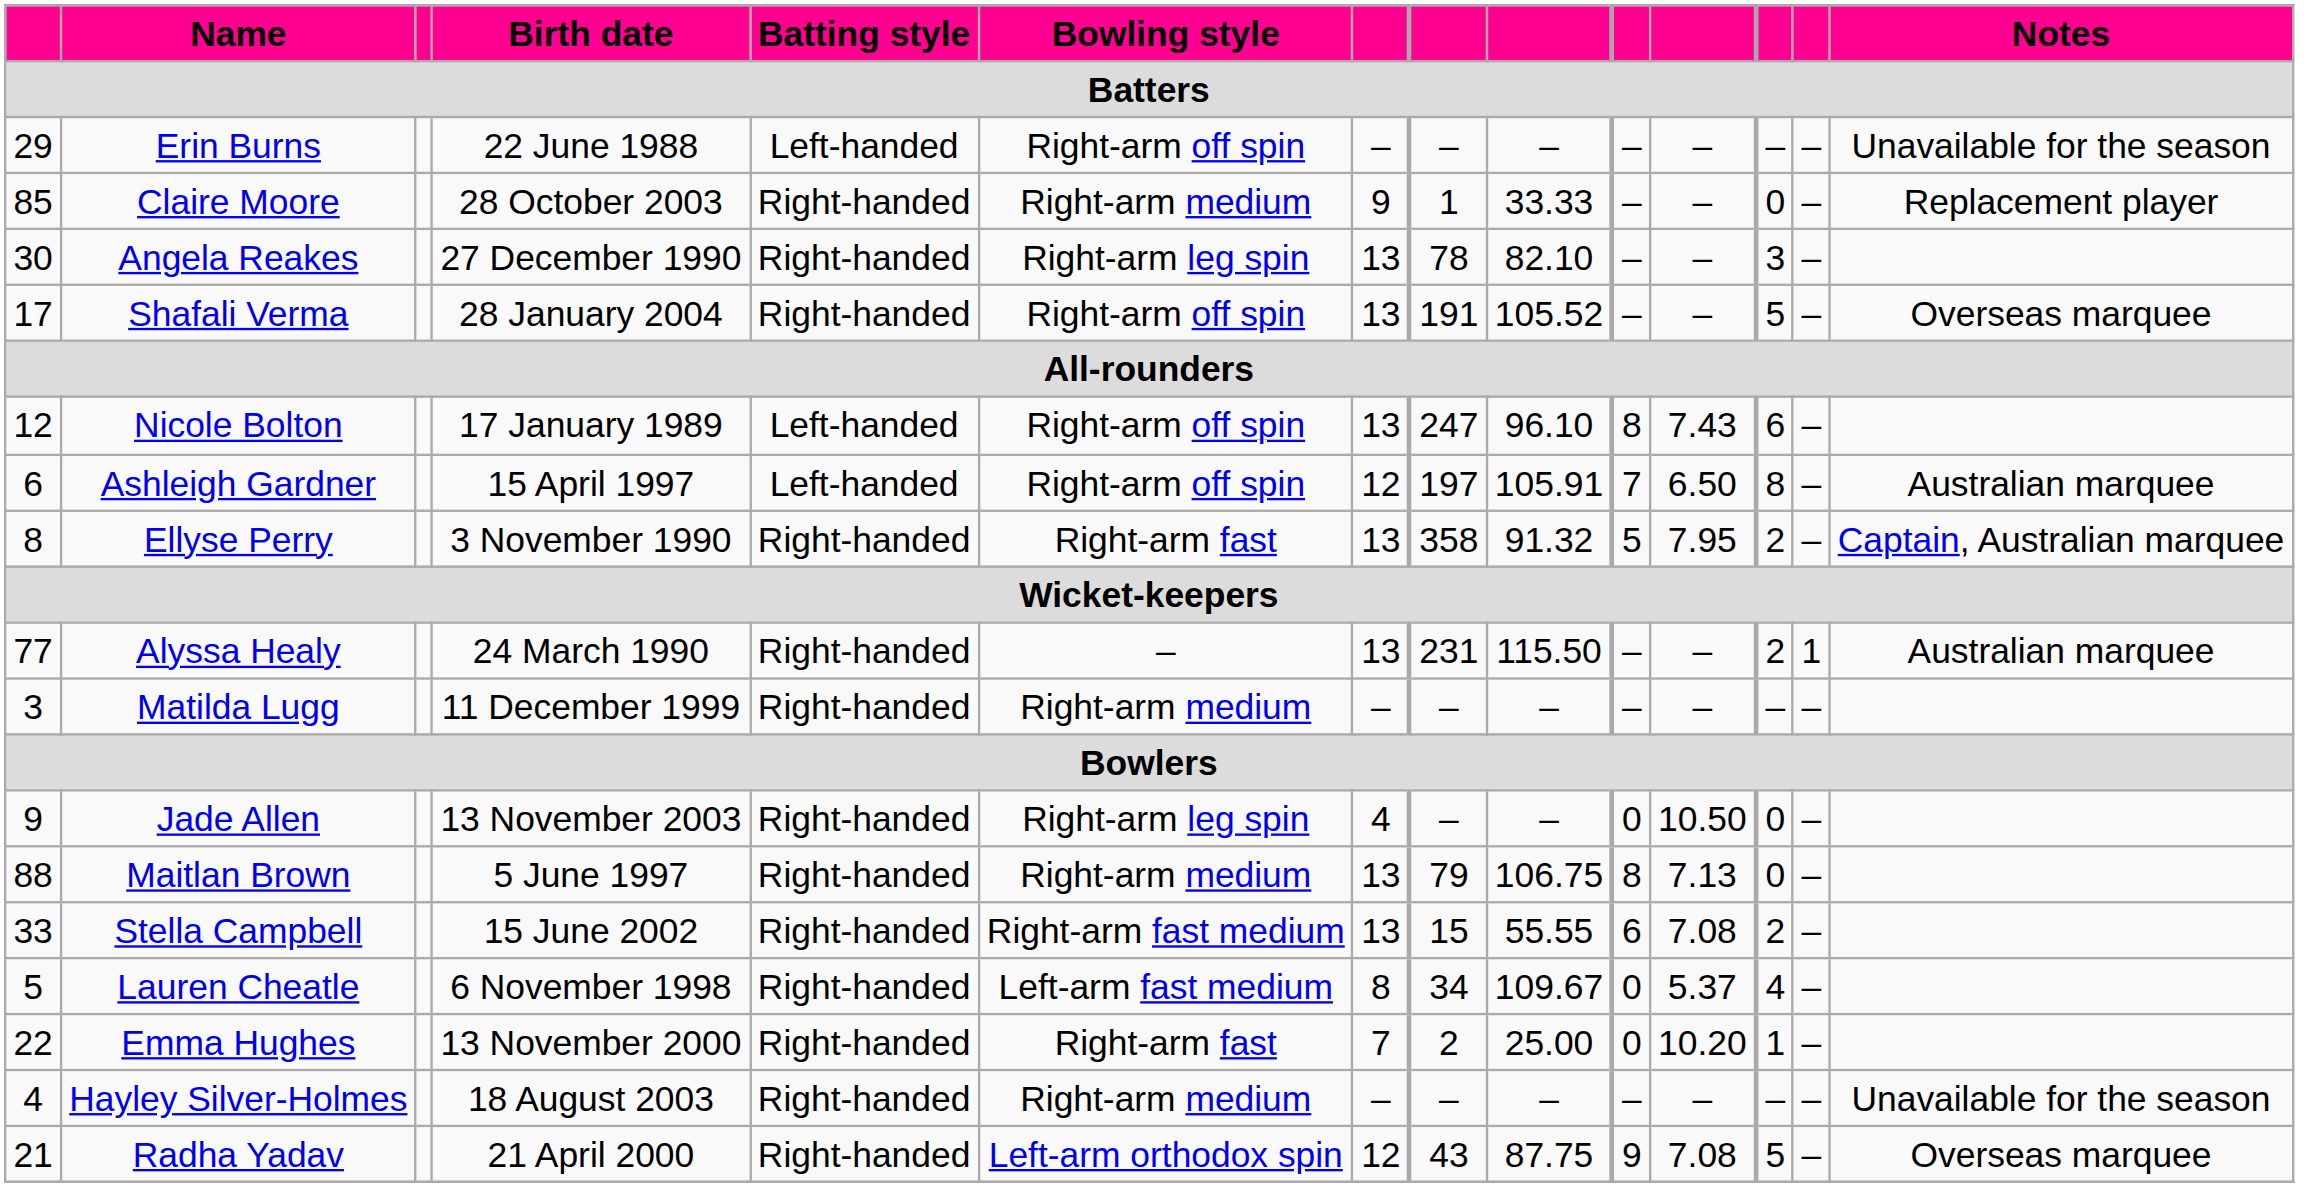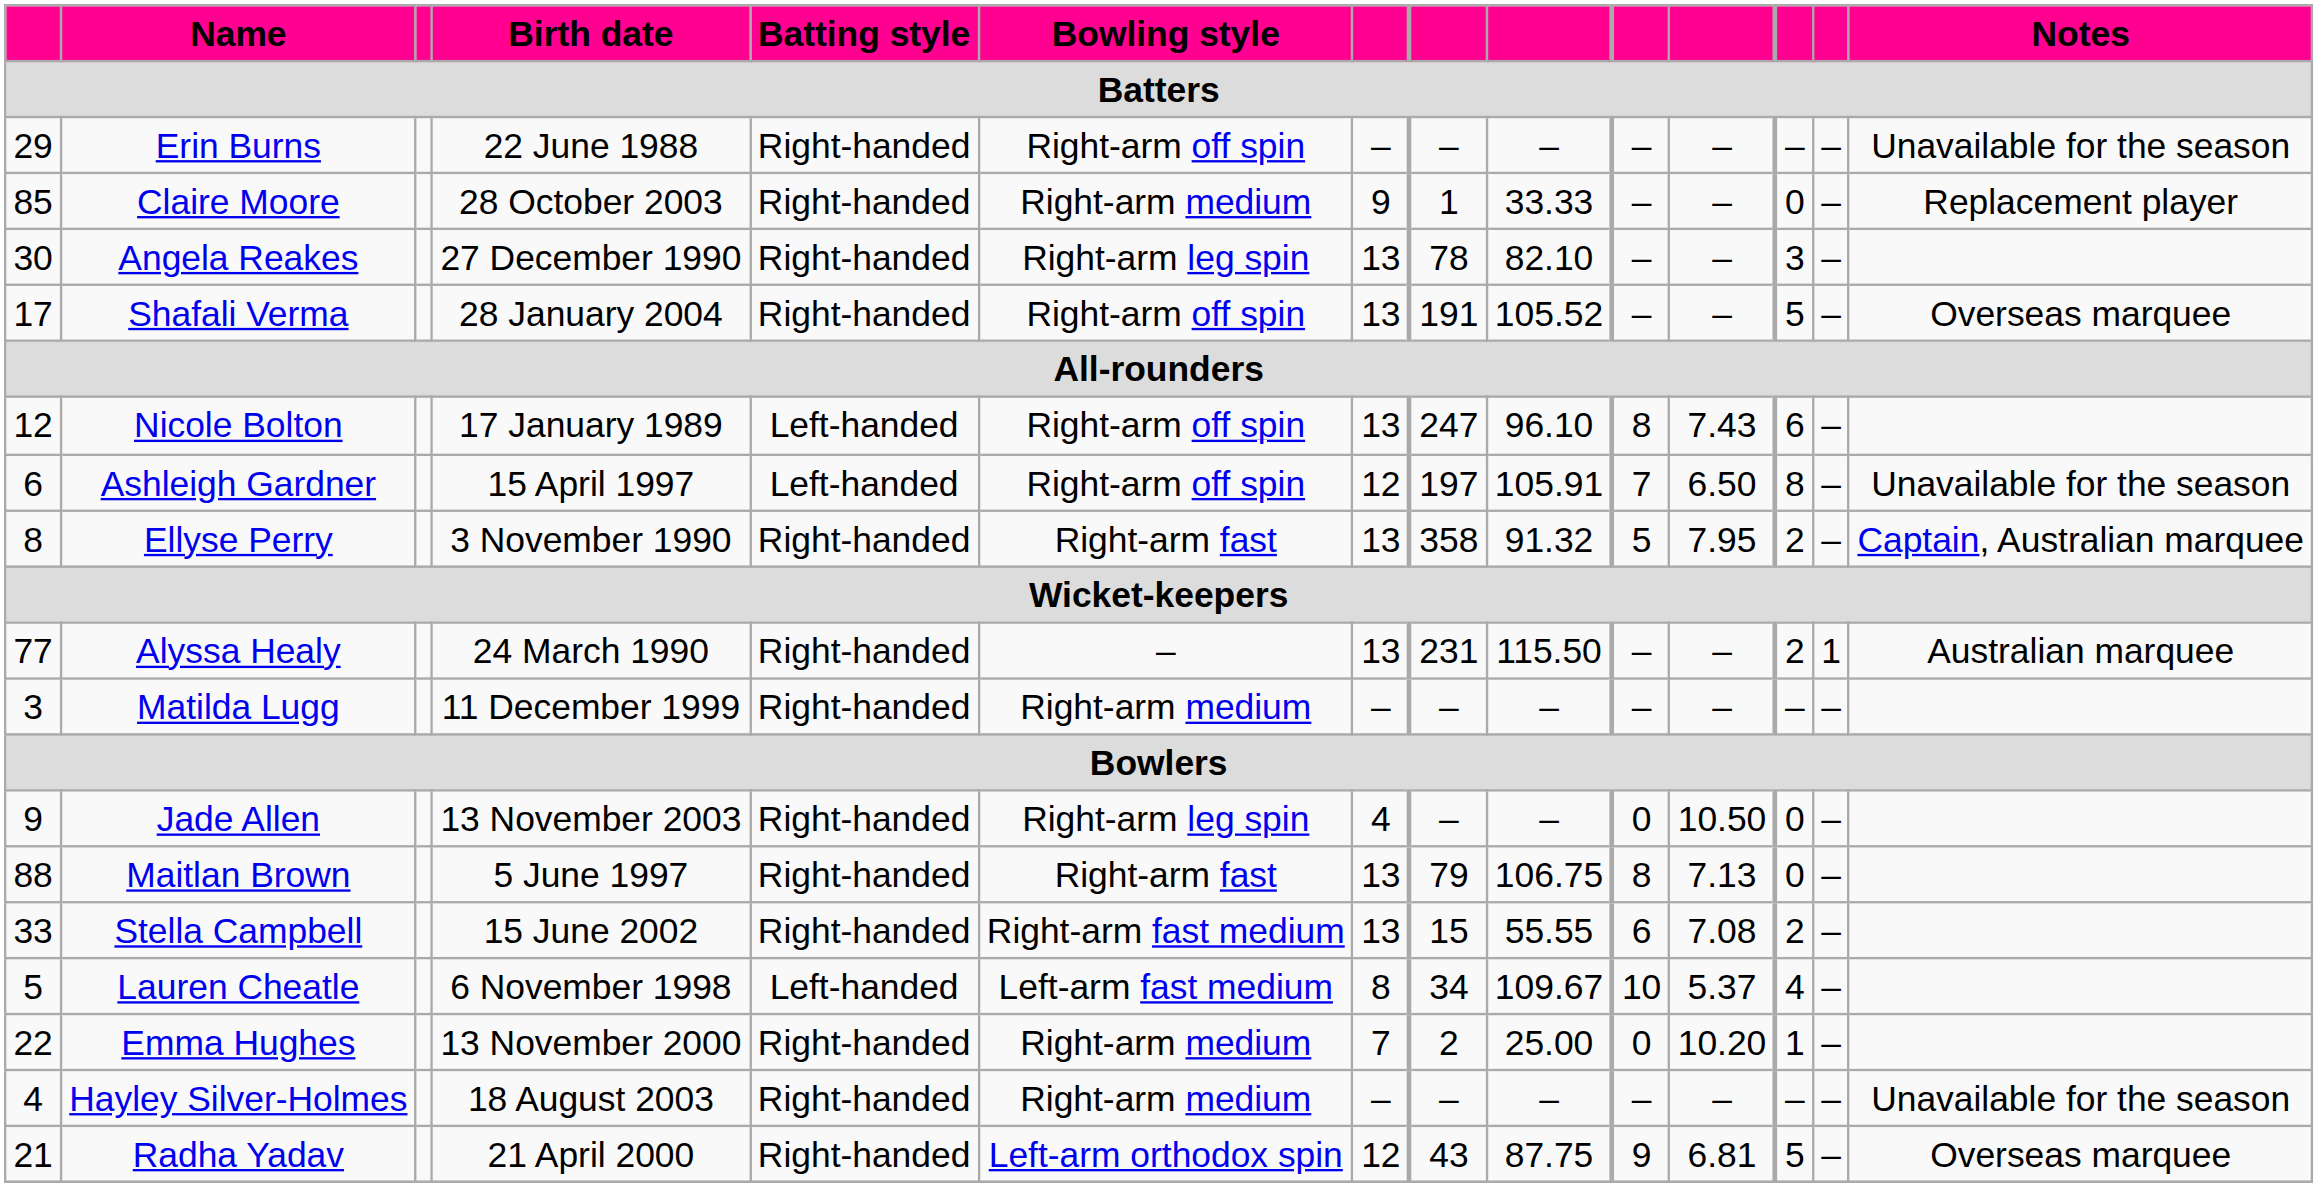 <table class="wikitable" style="font-size:95%;">
 <tr>
 <th style="background:#ff0090; color:black;"></th>
 <th style="background:#ff0090; color:black;">Name</th>
 <th style="background:#ff0090; color:black;"></th>
 <th style="background:#ff0090; color:black;">Birth date</th>
 <th style="background:#ff0090; color:black;">Batting style</th>
 <th style="background:#ff0090; color:black;">Bowling style</th>
 <th style="background:#ff0090; color:black;"></th>
 <th style="background:#ff0090; color:black; border-left-width: 2px;"></th>
 <th style="background:#ff0090; color:black;"></th>
 <th style="background:#ff0090; color:black; border-left-width: 2px;"></th>
 <th style="background:#ff0090; color:black;"></th>
 <th style="background:#ff0090; color:black; border-left-width: 2px;"></th>
 <th style="background:#ff0090; color:black;"></th>
 <th style="background:#ff0090; color:black;">Notes</th>
 </tr>
 <tr>
 <th colspan="14" style="background: #DCDCDC; text-align:center;">Batters</th>
 </tr>
 <tr align="center">
 <td>29</td>
 <td><a href='#'>Erin Burns</a></td>
 <td></td>
 <td>22 June 1988</td>
-<td>Left-handed</td>
+<td>Right-handed</td>
 <td>Right-arm <a href='#'>off spin</a></td>
 <td>–</td>
 <td style="border-left-width: 2px">–</td>
 <td>–</td>
 <td style="border-left-width: 2px">–</td>
 <td>–</td>
 <td style="border-left-width: 2px">–</td>
 <td>–</td>
 <td>Unavailable for the season</td>
 </tr>
 <tr align="center">
 <td>85</td>
 <td><a href='#'>Claire Moore</a></td>
 <td></td>
 <td>28 October 2003</td>
 <td>Right-handed</td>
 <td>Right-arm <a href='#'>medium</a></td>
 <td>9</td>
 <td style="border-left-width: 2px">1</td>
 <td>33.33</td>
 <td style="border-left-width: 2px">–</td>
 <td>–</td>
 <td style="border-left-width: 2px">0</td>
 <td>–</td>
 <td>Replacement player</td>
 </tr>
 <tr align="center">
 <td>30</td>
 <td><a href='#'>Angela Reakes</a></td>
 <td></td>
 <td>27 December 1990</td>
 <td>Right-handed</td>
 <td>Right-arm <a href='#'>leg spin</a></td>
 <td>13</td>
 <td style="border-left-width: 2px">78</td>
 <td>82.10</td>
 <td style="border-left-width: 2px">–</td>
 <td>–</td>
 <td style="border-left-width: 2px">3</td>
 <td>–</td>
 <td></td>
 </tr>
 <tr align="center">
 <td>17</td>
 <td><a href='#'>Shafali Verma</a></td>
 <td></td>
 <td>28 January 2004</td>
 <td>Right-handed</td>
 <td>Right-arm <a href='#'>off spin</a></td>
 <td>13</td>
 <td style="border-left-width: 2px">191</td>
 <td>105.52</td>
 <td style="border-left-width: 2px">–</td>
 <td>–</td>
 <td style="border-left-width: 2px">5</td>
 <td>–</td>
 <td>Overseas marquee</td>
 </tr>
 <tr>
 <th colspan="14" style="background: #DCDCDC; text-align:center;">All-rounders</th>
 </tr>
 <tr align="center">
 <td>12</td>
 <td><a href='#'>Nicole Bolton</a></td>
 <td></td>
 <td>17 January 1989</td>
 <td>Left-handed</td>
 <td>Right-arm <a href='#'>off spin</a></td>
 <td>13</td>
 <td style="border-left-width: 2px">247</td>
 <td>96.10</td>
 <td style="border-left-width: 2px">8</td>
 <td>7.43</td>
 <td style="border-left-width: 2px">6</td>
 <td>–</td>
 <td></td>
 </tr>
 <tr align="center">
 <td>6</td>
 <td><a href='#'>Ashleigh Gardner</a></td>
 <td></td>
 <td>15 April 1997</td>
 <td>Left-handed</td>
 <td>Right-arm <a href='#'>off spin</a></td>
 <td>12</td>
 <td style="border-left-width: 2px">197</td>
 <td>105.91</td>
 <td style="border-left-width: 2px">7</td>
 <td>6.50</td>
 <td style="border-left-width: 2px">8</td>
 <td>–</td>
-<td>Australian marquee</td>
+<td>Unavailable for the season</td>
 </tr>
 <tr align="center">
 <td>8</td>
 <td><a href='#'>Ellyse Perry</a></td>
 <td></td>
 <td>3 November 1990</td>
 <td>Right-handed</td>
 <td>Right-arm <a href='#'>fast</a></td>
 <td>13</td>
 <td style="border-left-width: 2px">358</td>
 <td>91.32</td>
 <td style="border-left-width: 2px">5</td>
 <td>7.95</td>
 <td style="border-left-width: 2px">2</td>
 <td>–</td>
 <td><a href='#'>Captain</a>, Australian marquee</td>
 </tr>
 <tr>
 <th colspan="14" style="background: #DCDCDC; text-align:center;">Wicket-keepers</th>
 </tr>
 <tr align="center">
 <td>77</td>
 <td><a href='#'>Alyssa Healy</a></td>
 <td></td>
 <td>24 March 1990</td>
 <td>Right-handed</td>
 <td>–</td>
 <td>13</td>
 <td style="border-left-width: 2px">231</td>
 <td>115.50</td>
 <td style="border-left-width: 2px">–</td>
 <td>–</td>
 <td style="border-left-width: 2px">2</td>
 <td>1</td>
 <td>Australian marquee</td>
 </tr>
 <tr align="center">
 <td>3</td>
 <td><a href='#'>Matilda Lugg</a></td>
 <td></td>
 <td>11 December 1999</td>
 <td>Right-handed</td>
 <td>Right-arm <a href='#'>medium</a></td>
 <td>–</td>
 <td style="border-left-width: 2px">–</td>
 <td>–</td>
 <td style="border-left-width: 2px">–</td>
 <td>–</td>
 <td style="border-left-width: 2px">–</td>
 <td>–</td>
 <td></td>
 </tr>
 <tr>
 <th colspan="14" style="background: #DCDCDC; text-align:center;">Bowlers</th>
 </tr>
 <tr align="center">
 <td>9</td>
 <td><a href='#'>Jade Allen</a></td>
 <td></td>
 <td>13 November 2003</td>
 <td>Right-handed</td>
 <td>Right-arm <a href='#'>leg spin</a></td>
 <td>4</td>
 <td style="border-left-width: 2px">–</td>
 <td>–</td>
 <td style="border-left-width: 2px">0</td>
 <td>10.50</td>
 <td style="border-left-width: 2px">0</td>
 <td>–</td>
 <td></td>
 </tr>
 <tr align="center">
 <td>88</td>
 <td><a href='#'>Maitlan Brown</a></td>
 <td></td>
 <td>5 June 1997</td>
 <td>Right-handed</td>
-<td>Right-arm <a href='#'>medium</a></td>
+<td>Right-arm <a href='#'>fast</a></td>
 <td>13</td>
 <td style="border-left-width: 2px">79</td>
 <td>106.75</td>
 <td style="border-left-width: 2px">8</td>
 <td>7.13</td>
 <td style="border-left-width: 2px">0</td>
 <td>–</td>
 <td></td>
 </tr>
 <tr align="center">
 <td>33</td>
 <td><a href='#'>Stella Campbell</a></td>
 <td></td>
 <td>15 June 2002</td>
 <td>Right-handed</td>
 <td>Right-arm <a href='#'>fast medium</a></td>
 <td>13</td>
 <td style="border-left-width: 2px">15</td>
 <td>55.55</td>
 <td style="border-left-width: 2px">6</td>
 <td>7.08</td>
 <td style="border-left-width: 2px">2</td>
 <td>–</td>
 <td></td>
 </tr>
 <tr align="center">
 <td>5</td>
 <td><a href='#'>Lauren Cheatle</a></td>
 <td></td>
 <td>6 November 1998</td>
-<td>Right-handed</td>
+<td>Left-handed</td>
 <td>Left-arm <a href='#'>fast medium</a></td>
 <td>8</td>
 <td style="border-left-width: 2px">34</td>
 <td>109.67</td>
-<td style="border-left-width: 2px">0</td>
+<td style="border-left-width: 2px">10</td>
 <td>5.37</td>
 <td style="border-left-width: 2px">4</td>
 <td>–</td>
 <td></td>
 </tr>
 <tr align="center">
 <td>22</td>
 <td><a href='#'>Emma Hughes</a></td>
 <td></td>
 <td>13 November 2000</td>
 <td>Right-handed</td>
-<td>Right-arm <a href='#'>fast</a></td>
+<td>Right-arm <a href='#'>medium</a></td>
 <td>7</td>
 <td style="border-left-width: 2px">2</td>
 <td>25.00</td>
 <td style="border-left-width: 2px">0</td>
 <td>10.20</td>
 <td style="border-left-width: 2px">1</td>
 <td>–</td>
 <td></td>
 </tr>
 <tr align="center">
 <td>4</td>
 <td><a href='#'>Hayley Silver-Holmes</a></td>
 <td></td>
 <td>18 August 2003</td>
 <td>Right-handed</td>
 <td>Right-arm <a href='#'>medium</a></td>
 <td>–</td>
 <td style="border-left-width: 2px">–</td>
 <td>–</td>
 <td style="border-left-width: 2px">–</td>
 <td>–</td>
 <td style="border-left-width: 2px">–</td>
 <td>–</td>
 <td>Unavailable for the season</td>
 </tr>
 <tr align="center">
 <td>21</td>
 <td><a href='#'>Radha Yadav</a></td>
 <td></td>
 <td>21 April 2000</td>
 <td>Right-handed</td>
 <td><a href='#'>Left-arm orthodox spin</a></td>
 <td>12</td>
 <td style="border-left-width: 2px">43</td>
 <td>87.75</td>
 <td style="border-left-width: 2px">9</td>
-<td>7.08</td>
+<td>6.81</td>
 <td style="border-left-width: 2px">5</td>
 <td>–</td>
 <td>Overseas marquee</td>
 </tr>
 <tr>
 </tr>
 </table>
